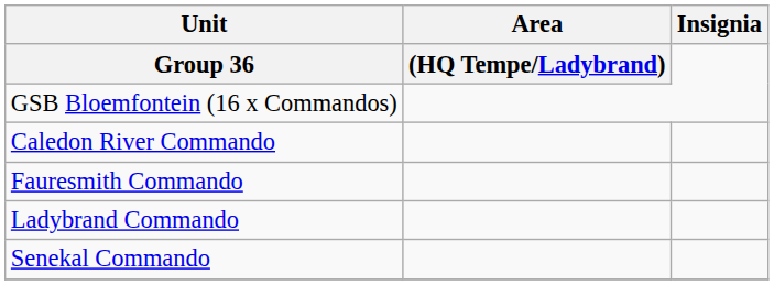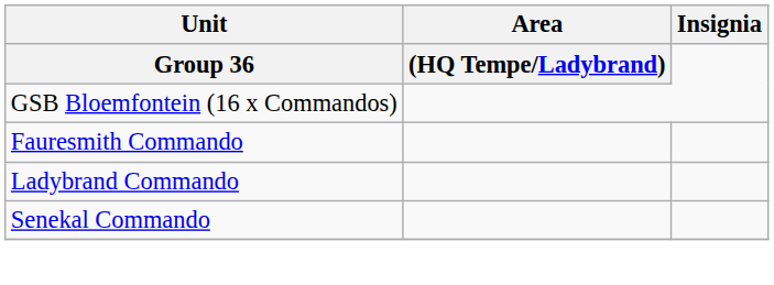 <table class="wikitable">
 <tr>
 <th>Unit</th>
 <th>Area</th>
 <th>Insignia</th>
 </tr>
 <tr>
 <th>Group 36</th>
 <th>(HQ Tempe/<a href='#'>Ladybrand</a>)</th>
 </tr>
 <tr>
 <td>GSB <a href='#'>Bloemfontein</a> (16 x Commandos)</td>
-</tr>
-<tr>
-<td><a href='#'>Caledon River Commando</a></td>
-<td></td>
-<td></td>
 </tr>
 <tr>
 <td><a href='#'>Fauresmith Commando</a></td>
 <td></td>
 <td></td>
 </tr>
 <tr>
 <td><a href='#'>Ladybrand Commando</a></td>
 <td></td>
 <td></td>
 </tr>
 <tr>
 <td><a href='#'>Senekal Commando</a></td>
 <td></td>
 <td></td>
 </tr>
 <tr>
 </tr>
 </table>
